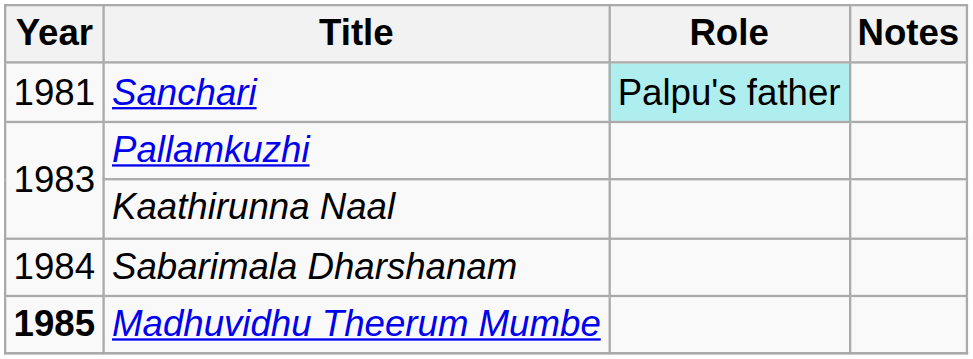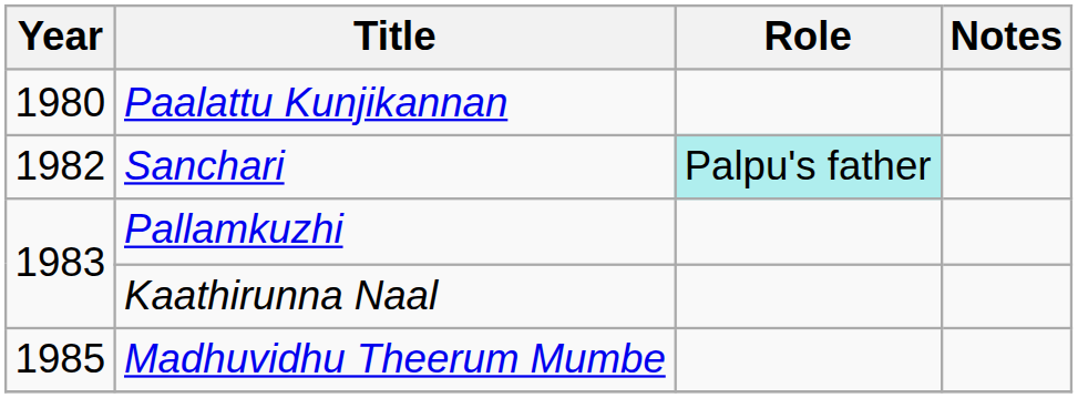 <table class="wikitable sortable">
 <tr>
 <th>Year</th>
 <th>Title</th>
 <th>Role</th>
 <th class="unsortable">Notes</th>
 </tr>
 <tr>
-<td>1981</td>
+<td>1980</td>
+<td><em><a href='#'>Paalattu Kunjikannan</a></em></td>
+<td></td>
+<td></td>
+</tr>
+<tr>
+<td>1982</td>
 <td><em><a href='#'>Sanchari</a></em></td>
 <td style="background: paleturquoise;">Palpu's father</td>
 <td></td>
 </tr>
 <tr>
 <td rowspan=2>1983</td>
 <td><em><a href='#'>Pallamkuzhi</a></em></td>
 <td></td>
 <td></td>
 </tr>
 <tr>
 <td><em>Kaathirunna Naal</em></td>
 <td></td>
 <td></td>
 </tr>
 <tr>
-<td>1984</td>
-<td><em>Sabarimala Dharshanam</em></td>
-<td></td>
-<td></td>
-</tr>
-<tr>
-<td><strong>1985</strong></td>
+<td>1985</td>
 <td><em><a href='#'>Madhuvidhu Theerum Mumbe</a></em></td>
 <td></td>
 <td></td>
 </tr>
 <tr>
 </tr>
 </table>
